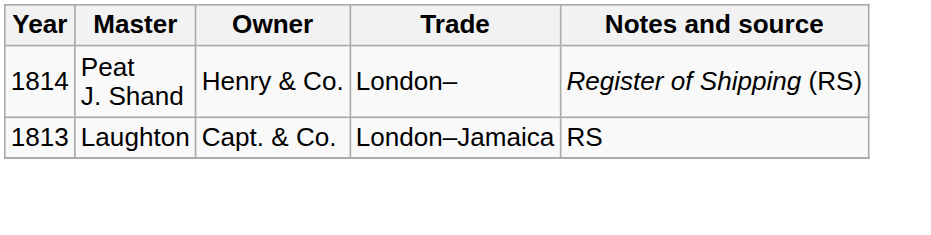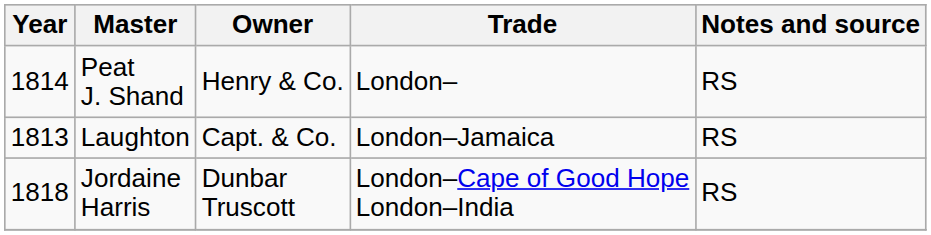 <table class="sortable wikitable">
 <tr>
 <th>Year</th>
 <th>Master</th>
 <th>Owner</th>
 <th>Trade</th>
 <th>Notes and source</th>
 </tr>
 <tr>
 <td>1814</td>
 <td>Peat<br>J. Shand</td>
 <td>Henry & Co.</td>
 <td>London–</td>
-<td><em>Register of Shipping</em> (RS)</td>
+<td>RS</td>
 </tr>
 <tr>
 <td>1813</td>
 <td>Laughton</td>
 <td>Capt. & Co.</td>
 <td>London–Jamaica</td>
 <td>RS</td>
 </tr>
 <tr>
+<td>1818</td>
+<td>Jordaine<br>Harris</td>
+<td>Dunbar<br>Truscott</td>
+<td>London–<a href='#'>Cape of Good Hope</a><br>London–India</td>
+<td>RS</td>
+</tr>
+<tr>
 </tr>
 </table>
